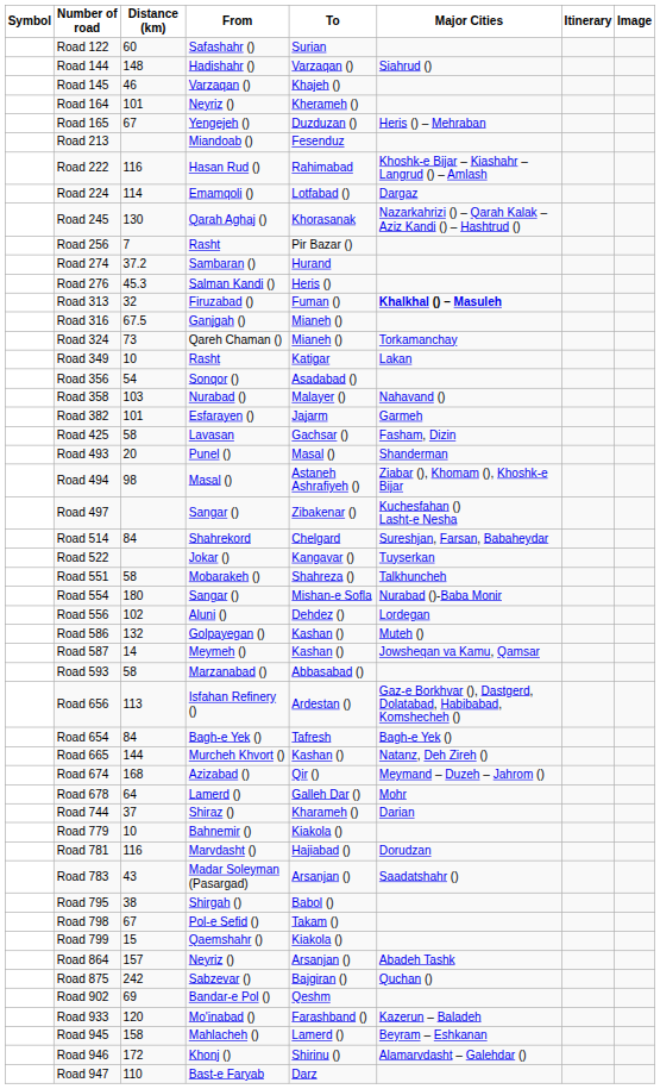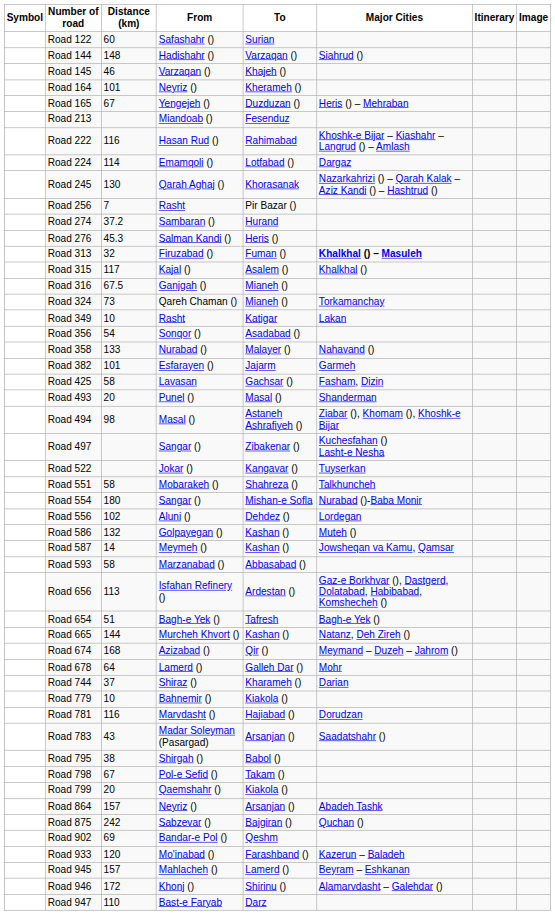 <table class = "wikitable sortable">
 <tr>
 <th style = "background: white; color: # 000000">Symbol</th>
 <th style = "background: white; color: # 000000">Number of road</th>
 <th style = "background: white; color: # 000000">Distance (km)</th>
 <th style = "background: white; color: # 000000">From</th>
 <th style = "background: white; color: # 000000">To</th>
 <th style = "background: white; color: # 000000">Major Cities</th>
 <th style = "background: white; color: # 000000">Itinerary</th>
 <th style = "background: white; color: # 000000">Image</th>
 </tr>
 <tr>
 <td style = "background: white; color: # 000000"></td>
 <td>Road 122</td>
 <td>60</td>
 <td><a href='#'>Safashahr</a> ()</td>
 <td><a href='#'>Surian</a></td>
 <td></td>
 <td></td>
 <td></td>
 </tr>
 <tr>
 <td style = "background: white; color: # 000000"></td>
 <td>Road 144</td>
 <td>148</td>
 <td><a href='#'>Hadishahr</a> ()</td>
 <td><a href='#'>Varzaqan</a> ()</td>
 <td><a href='#'>Siahrud</a> ()</td>
 <td></td>
 <td></td>
 </tr>
 <tr>
 <td style = "background: white; color: # 000000"></td>
 <td>Road 145</td>
 <td>46</td>
 <td><a href='#'>Varzaqan</a> ()</td>
 <td><a href='#'>Khajeh</a> ()</td>
 <td></td>
 <td></td>
 <td></td>
 </tr>
 <tr>
 <td style = "background: white; color: # 000000"></td>
 <td>Road 164</td>
 <td>101</td>
 <td><a href='#'>Neyriz</a> ()</td>
 <td><a href='#'>Kherameh</a> ()</td>
 <td></td>
 <td></td>
 <td></td>
 </tr>
 <tr>
 <td style = "background: white; color: # 000000"></td>
 <td>Road 165</td>
 <td>67</td>
 <td><a href='#'>Yengejeh</a> ()</td>
 <td><a href='#'>Duzduzan</a> ()</td>
 <td><a href='#'>Heris</a> () – <a href='#'>Mehraban</a></td>
 <td></td>
 <td></td>
 </tr>
 <tr>
 <td style = "background: white; color: # 000000"></td>
 <td>Road 213</td>
 <td></td>
 <td><a href='#'>Miandoab</a> ()</td>
 <td><a href='#'>Fesenduz</a></td>
 <td></td>
 <td></td>
 <td></td>
 </tr>
 <tr>
 <td style = "background: white; color: # 000000"></td>
 <td>Road 222</td>
 <td>116</td>
 <td><a href='#'>Hasan Rud</a> ()</td>
 <td><a href='#'>Rahimabad</a></td>
 <td><a href='#'>Khoshk-e Bijar</a> – <a href='#'>Kiashahr</a> – <a href='#'>Langrud</a> () – <a href='#'>Amlash</a></td>
 <td></td>
 <td></td>
 </tr>
 <tr>
 <td style = "background: white; color: # 000000"></td>
 <td>Road 224</td>
 <td>114</td>
 <td><a href='#'>Emamqoli</a> ()</td>
 <td><a href='#'>Lotfabad</a> ()</td>
 <td><a href='#'>Dargaz</a></td>
 <td></td>
 <td></td>
 </tr>
 <tr>
 <td style = "background: white; color: # 000000"></td>
 <td>Road 245</td>
 <td>130</td>
 <td><a href='#'>Qarah Aghaj</a> ()</td>
 <td><a href='#'>Khorasanak</a></td>
 <td><a href='#'>Nazarkahrizi</a> () – <a href='#'>Qarah Kalak</a> – <a href='#'>Aziz Kandi</a> () – <a href='#'>Hashtrud</a> ()</td>
 <td></td>
 <td></td>
 </tr>
 <tr>
 <td style = "background: white; color: # 000000"></td>
 <td>Road 256</td>
 <td>7</td>
 <td><a href='#'>Rasht</a></td>
 <td>Pir Bazar ()</td>
 <td></td>
 <td></td>
 <td></td>
 </tr>
 <tr>
 <td style = "background: white; color: # 000000"></td>
 <td>Road 274</td>
 <td>37.2</td>
 <td><a href='#'>Sambaran</a> ()</td>
 <td><a href='#'>Hurand</a></td>
 <td></td>
 <td></td>
 <td></td>
 </tr>
 <tr>
 <td style = "background: white; color: # 000000"></td>
 <td>Road 276</td>
 <td>45.3</td>
 <td><a href='#'>Salman Kandi</a> ()</td>
 <td><a href='#'>Heris</a> ()</td>
 <td></td>
 <td></td>
 <td></td>
 </tr>
 <tr>
 <td style = "background: white; color: # 000000"></td>
 <td>Road 313</td>
 <td>32</td>
 <td><a href='#'>Firuzabad</a> ()</td>
 <td><a href='#'>Fuman</a> ()</td>
 <td><strong><a href='#'>Khalkhal</a> () – <a href='#'>Masuleh</a></strong></td>
 <td></td>
 <td></td>
 </tr>
 <tr>
 <td style = "background: white; color: # 000000"></td>
+<td>Road 315</td>
+<td>117</td>
+<td><a href='#'>Kajal</a> ()</td>
+<td><a href='#'>Asalem</a> ()</td>
+<td><a href='#'>Khalkhal</a> ()</td>
+<td></td>
+<td></td>
+</tr>
+<tr>
+<td style = "background: white; color: # 000000"></td>
 <td>Road 316</td>
 <td>67.5</td>
 <td><a href='#'>Ganjgah</a> ()</td>
 <td><a href='#'>Mianeh</a> ()</td>
 <td></td>
 <td></td>
 <td></td>
 </tr>
 <tr>
 <td style = "background: white; color: # 000000"></td>
 <td>Road 324</td>
 <td>73</td>
 <td>Qareh Chaman ()</td>
 <td><a href='#'>Mianeh</a> ()</td>
 <td><a href='#'>Torkamanchay</a></td>
 <td></td>
 <td></td>
 </tr>
 <tr>
 <td style = "background: white; color: # 000000"></td>
 <td>Road 349</td>
 <td>10</td>
 <td><a href='#'>Rasht</a></td>
 <td><a href='#'>Katigar</a></td>
 <td><a href='#'>Lakan</a></td>
 <td></td>
 <td></td>
 </tr>
 <tr>
 <td style = "background: white; color: # 000000"></td>
 <td>Road 356</td>
 <td>54</td>
 <td><a href='#'>Sonqor</a> ()</td>
 <td><a href='#'>Asadabad</a> ()</td>
 <td></td>
 <td></td>
 <td></td>
 </tr>
 <tr>
 <td style = "background: white; color: # 000000"></td>
 <td>Road 358</td>
-<td>103</td>
+<td>133</td>
 <td><a href='#'>Nurabad</a> ()</td>
 <td><a href='#'>Malayer</a> ()</td>
 <td><a href='#'>Nahavand</a> ()</td>
 <td></td>
 <td></td>
 </tr>
 <tr>
 <td style = "background: white; color: # 000000"></td>
 <td>Road 382</td>
 <td>101</td>
 <td><a href='#'>Esfarayen</a> ()</td>
 <td><a href='#'>Jajarm</a></td>
 <td><a href='#'>Garmeh</a></td>
 <td></td>
 <td></td>
 </tr>
 <tr>
 <td style = "background: white; color: # 000000"></td>
 <td>Road 425</td>
 <td>58</td>
 <td><a href='#'>Lavasan</a></td>
 <td><a href='#'>Gachsar</a> ()</td>
 <td><a href='#'>Fasham</a>, <a href='#'>Dizin</a></td>
 <td></td>
 <td></td>
 </tr>
 <tr>
 <td style = "background: white; color: # 000000"></td>
 <td>Road 493</td>
 <td>20</td>
 <td><a href='#'>Punel</a> ()</td>
 <td><a href='#'>Masal</a> ()</td>
 <td><a href='#'>Shanderman</a></td>
 <td></td>
 <td></td>
 </tr>
 <tr>
 <td style = "background: white; color: # 000000"></td>
 <td>Road 494</td>
 <td>98</td>
 <td><a href='#'>Masal</a> ()</td>
 <td><a href='#'>Astaneh Ashrafiyeh</a> ()</td>
 <td><a href='#'>Ziabar</a> (), <a href='#'>Khomam</a> (), <a href='#'>Khoshk-e Bijar</a></td>
 <td></td>
 <td></td>
 </tr>
 <tr>
 <td style = "background: white; color: # 000000"></td>
 <td>Road 497</td>
 <td></td>
 <td><a href='#'>Sangar</a> ()</td>
 <td><a href='#'>Zibakenar</a> ()</td>
 <td><a href='#'>Kuchesfahan</a> ()<br><a href='#'>Lasht-e Nesha</a></td>
-<td></td>
-<td></td>
-</tr>
-<tr>
-<td style = "background: white; color: # 000000"></td>
-<td>Road 514</td>
-<td>84</td>
-<td><a href='#'>Shahrekord</a></td>
-<td><a href='#'>Chelgard</a></td>
-<td><a href='#'>Sureshjan</a>, <a href='#'>Farsan</a>, <a href='#'>Babaheydar</a></td>
 <td></td>
 <td></td>
 </tr>
 <tr>
 <td style = "background: white; color: # 000000"></td>
 <td>Road 522</td>
 <td></td>
 <td><a href='#'>Jokar</a> ()</td>
 <td><a href='#'>Kangavar</a> ()</td>
 <td><a href='#'>Tuyserkan</a></td>
 <td></td>
 <td></td>
 </tr>
 <tr>
 <td style = "background: white; color: # 000000"></td>
 <td>Road 551</td>
 <td>58</td>
 <td><a href='#'>Mobarakeh</a> ()</td>
 <td><a href='#'>Shahreza</a> ()</td>
 <td><a href='#'>Talkhuncheh</a></td>
 <td></td>
 <td></td>
 </tr>
 <tr>
 <td style = "background: white; color: # 000000"></td>
 <td>Road 554</td>
 <td>180</td>
 <td><a href='#'>Sangar</a> ()</td>
 <td><a href='#'>Mishan-e Sofla</a></td>
 <td><a href='#'>Nurabad</a> ()-<a href='#'>Baba Monir</a></td>
 <td></td>
 <td></td>
 </tr>
 <tr>
 <td style = "background: white; color: # 000000"></td>
 <td>Road 556</td>
 <td>102</td>
 <td><a href='#'>Aluni</a> ()</td>
 <td><a href='#'>Dehdez</a> ()</td>
 <td><a href='#'>Lordegan</a></td>
 <td></td>
 <td></td>
 </tr>
 <tr>
 <td style = "background: white; color: # 000000"></td>
 <td>Road 586</td>
 <td>132</td>
 <td><a href='#'>Golpayegan</a> ()</td>
 <td><a href='#'>Kashan</a> ()</td>
 <td><a href='#'>Muteh</a> ()</td>
 <td></td>
 <td></td>
 </tr>
 <tr>
 <td style = "background: white; color: # 000000"></td>
 <td>Road 587</td>
 <td>14</td>
 <td><a href='#'>Meymeh</a> ()</td>
 <td><a href='#'>Kashan</a> ()</td>
 <td><a href='#'>Jowsheqan va Kamu</a>, <a href='#'>Qamsar</a></td>
 <td></td>
 <td></td>
 </tr>
 <tr>
 <td style = "background: white; color: # 000000"></td>
 <td>Road 593</td>
 <td>58</td>
 <td><a href='#'>Marzanabad</a> ()</td>
 <td><a href='#'>Abbasabad</a> ()</td>
 <td></td>
 <td></td>
 <td></td>
 </tr>
 <tr>
 <td style = "background: white; color: # 000000"></td>
 <td>Road 656</td>
 <td>113</td>
 <td><a href='#'>Isfahan Refinery</a> ()</td>
 <td><a href='#'>Ardestan</a> ()</td>
 <td><a href='#'>Gaz-e Borkhvar</a> (), <a href='#'>Dastgerd</a>, <a href='#'>Dolatabad</a>, <a href='#'>Habibabad</a>, <a href='#'>Komshecheh</a> ()</td>
 <td></td>
 <td></td>
 </tr>
 <tr>
 <td style = "background: white; color: # 000000"></td>
 <td>Road 654</td>
-<td>84</td>
+<td>51</td>
 <td><a href='#'>Bagh-e Yek</a> ()</td>
 <td><a href='#'>Tafresh</a></td>
 <td><a href='#'>Bagh-e Yek</a> ()</td>
 <td></td>
 <td></td>
 </tr>
 <tr>
 <td style = "background: white; color: # 000000"></td>
 <td>Road 665</td>
 <td>144</td>
 <td><a href='#'>Murcheh Khvort</a> ()</td>
 <td><a href='#'>Kashan</a> ()</td>
 <td><a href='#'>Natanz</a>, <a href='#'>Deh Zireh</a> ()</td>
 <td></td>
 <td></td>
 </tr>
 <tr>
 <td style = "background: white; color: # 000000"></td>
 <td>Road 674</td>
 <td>168</td>
 <td><a href='#'>Azizabad</a> ()</td>
 <td><a href='#'>Qir</a> ()</td>
 <td><a href='#'>Meymand</a> – <a href='#'>Duzeh</a> – <a href='#'>Jahrom</a> ()</td>
 <td></td>
 <td></td>
 </tr>
 <tr>
 <td style = "background: white; color: # 000000"></td>
 <td>Road 678</td>
 <td>64</td>
 <td><a href='#'>Lamerd</a> ()</td>
 <td><a href='#'>Galleh Dar</a> ()</td>
 <td><a href='#'>Mohr</a></td>
 <td></td>
 <td></td>
 </tr>
 <tr>
 <td style = "background: white; color: # 000000"></td>
 <td>Road 744</td>
 <td>37</td>
 <td><a href='#'>Shiraz</a> ()</td>
 <td><a href='#'>Kharameh</a> ()</td>
 <td><a href='#'>Darian</a></td>
 <td></td>
 <td></td>
 </tr>
 <tr>
 <td style = "background: white; color: # 000000"></td>
 <td>Road 779</td>
 <td>10</td>
 <td><a href='#'>Bahnemir</a> ()</td>
 <td><a href='#'>Kiakola</a> ()</td>
 <td></td>
 <td></td>
 <td></td>
 </tr>
 <tr>
 <td style = "background: white; color: # 000000"></td>
 <td>Road 781</td>
 <td>116</td>
 <td><a href='#'>Marvdasht</a> ()</td>
 <td><a href='#'>Hajiabad</a> ()</td>
 <td><a href='#'>Dorudzan</a></td>
 <td></td>
 <td></td>
 </tr>
 <tr>
 <td style = "background: white; color: # 000000"></td>
 <td>Road 783</td>
 <td>43</td>
 <td><a href='#'>Madar Soleyman</a> (Pasargad)</td>
 <td><a href='#'>Arsanjan</a> ()</td>
 <td><a href='#'>Saadatshahr</a> ()</td>
 <td></td>
 <td></td>
 </tr>
 <tr>
 <td style = "background: white; color: # 000000"></td>
 <td>Road 795</td>
 <td>38</td>
 <td><a href='#'>Shirgah</a> ()</td>
 <td><a href='#'>Babol</a> ()</td>
 <td></td>
 <td></td>
 <td></td>
 </tr>
 <tr>
 <td style = "background: white; color: # 000000"></td>
 <td>Road 798</td>
 <td>67</td>
 <td><a href='#'>Pol-e Sefid</a> ()</td>
 <td><a href='#'>Takam</a> ()</td>
 <td></td>
 <td></td>
 <td></td>
 </tr>
 <tr>
 <td style = "background: white; color: # 000000"></td>
 <td>Road 799</td>
-<td>15</td>
+<td>20</td>
 <td><a href='#'>Qaemshahr</a> ()</td>
 <td><a href='#'>Kiakola</a> ()</td>
 <td></td>
 <td></td>
 <td></td>
 </tr>
 <tr>
 <td style = "background: white; color: # 000000"></td>
 <td>Road 864</td>
 <td>157</td>
 <td><a href='#'>Neyriz</a> ()</td>
 <td><a href='#'>Arsanjan</a> ()</td>
 <td><a href='#'>Abadeh Tashk</a></td>
 <td></td>
 <td></td>
 </tr>
 <tr>
 <td style = "background: white; color: # 000000"></td>
 <td>Road 875<br></td>
 <td>242</td>
 <td><a href='#'>Sabzevar</a> ()</td>
 <td><a href='#'>Bajgiran</a> ()</td>
 <td><a href='#'>Quchan</a> ()</td>
 <td></td>
 <td></td>
 </tr>
 <tr>
 <td style = "background: white; color: # 000000"></td>
 <td>Road 902</td>
 <td>69</td>
 <td><a href='#'>Bandar-e Pol</a> ()</td>
 <td><a href='#'>Qeshm</a></td>
 <td></td>
 <td></td>
 <td></td>
 </tr>
 <tr>
 <td style = "background: white; color: # 000000"></td>
 <td>Road 933</td>
 <td>120</td>
 <td><a href='#'>Mo'inabad</a> ()</td>
 <td><a href='#'>Farashband</a> ()</td>
 <td><a href='#'>Kazerun</a> – <a href='#'>Baladeh</a></td>
 <td></td>
 <td></td>
 </tr>
 <tr>
 <td style = "background: white; color: # 000000"></td>
 <td>Road 945</td>
-<td>158</td>
+<td>157</td>
 <td><a href='#'>Mahlacheh</a> ()</td>
 <td><a href='#'>Lamerd</a> ()</td>
 <td><a href='#'>Beyram</a> – <a href='#'>Eshkanan</a></td>
 <td></td>
 <td></td>
 </tr>
 <tr>
 <td style = "background: white; color: # 000000"></td>
 <td>Road 946</td>
 <td>172</td>
 <td><a href='#'>Khonj</a> ()</td>
 <td><a href='#'>Shirinu</a> ()</td>
 <td><a href='#'>Alamarvdasht</a> – <a href='#'>Galehdar</a> ()</td>
 <td></td>
 <td></td>
 </tr>
 <tr>
 <td style = "background: white; color: # 000000"></td>
 <td>Road 947</td>
 <td>110</td>
 <td><a href='#'>Bast-e Faryab</a></td>
 <td><a href='#'>Darz</a></td>
 <td></td>
 <td></td>
 <td></td>
 </tr>
 </table>
